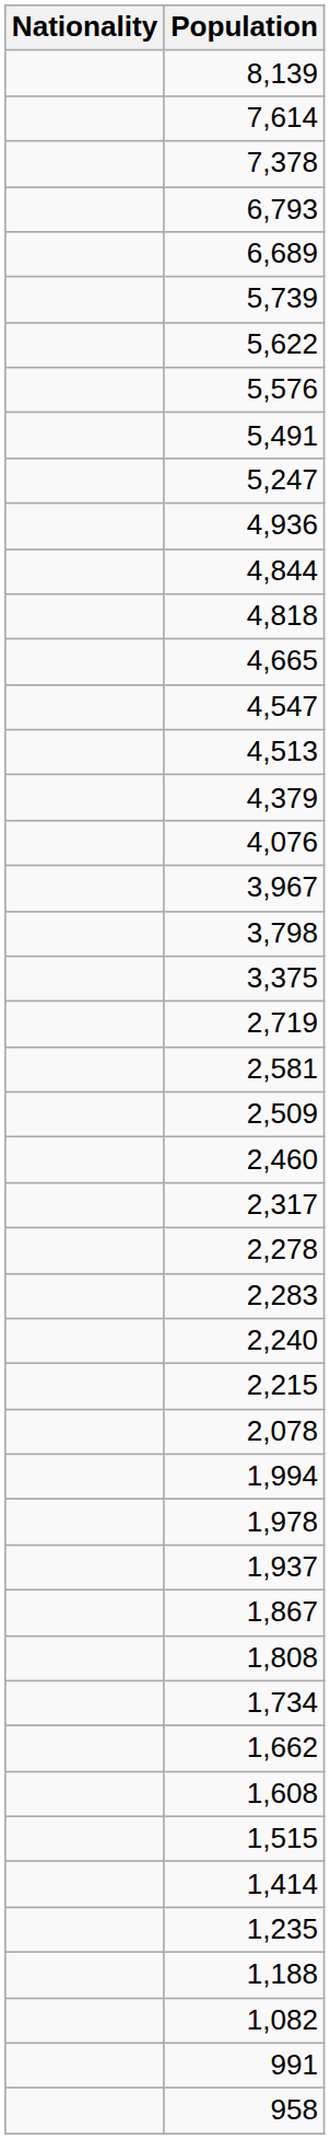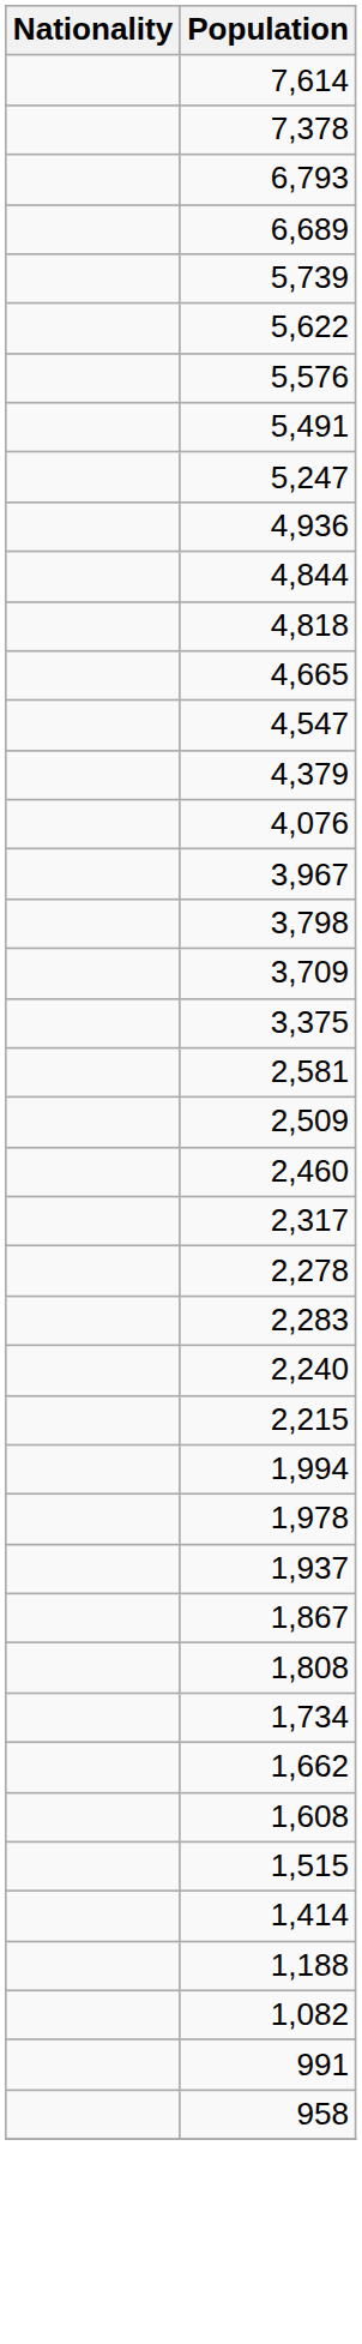 <table class="wikitable floatright">
 <tr>
 <th><strong>Nationality</strong></th>
 <th><strong>Population</strong></th>
-</tr>
-<tr>
-<td></td>
-<td style="text-align:right;">8,139</td>
 </tr>
 <tr>
 <td></td>
 <td style="text-align:right;">7,614</td>
 </tr>
 <tr>
 <td></td>
 <td style="text-align:right;">7,378</td>
 </tr>
 <tr>
 <td></td>
 <td style="text-align:right;">6,793</td>
 </tr>
 <tr>
 <td></td>
 <td style="text-align:right;">6,689</td>
 </tr>
 <tr>
 <td></td>
 <td style="text-align:right;">5,739</td>
 </tr>
 <tr>
 <td></td>
 <td style="text-align:right;">5,622</td>
 </tr>
 <tr>
 <td></td>
 <td style="text-align:right;">5,576</td>
 </tr>
 <tr>
 <td></td>
 <td style="text-align:right;">5,491</td>
 </tr>
 <tr>
 <td></td>
 <td style="text-align:right;">5,247</td>
 </tr>
 <tr>
 <td></td>
 <td style="text-align:right;">4,936</td>
 </tr>
 <tr>
 <td></td>
 <td style="text-align:right;">4,844</td>
 </tr>
 <tr>
 <td></td>
 <td style="text-align:right;">4,818</td>
 </tr>
 <tr>
 <td></td>
 <td style="text-align:right;">4,665</td>
 </tr>
 <tr>
 <td></td>
 <td style="text-align:right;">4,547</td>
 </tr>
 <tr>
 <td></td>
-<td style="text-align:right;">4,513</td>
-</tr>
-<tr>
-<td></td>
 <td style="text-align:right;">4,379</td>
 </tr>
 <tr>
 <td></td>
 <td style="text-align:right;">4,076</td>
 </tr>
 <tr>
 <td></td>
 <td style="text-align:right;">3,967</td>
 </tr>
 <tr>
 <td></td>
 <td style="text-align:right;">3,798</td>
 </tr>
 <tr>
 <td></td>
-<td style="text-align:right;">3,375</td>
+<td style="text-align:right;">3,709</td>
 </tr>
 <tr>
 <td></td>
-<td style="text-align:right;">2,719</td>
+<td style="text-align:right;">3,375</td>
 </tr>
 <tr>
 <td></td>
 <td style="text-align:right;">2,581</td>
 </tr>
 <tr>
 <td></td>
 <td style="text-align:right;">2,509</td>
 </tr>
 <tr>
 <td></td>
 <td style="text-align:right;">2,460</td>
 </tr>
 <tr>
 <td></td>
 <td style="text-align:right;">2,317</td>
 </tr>
 <tr>
 <td></td>
 <td style="text-align:right;">2,278</td>
 </tr>
 <tr>
 <td></td>
 <td style="text-align:right;">2,283</td>
 </tr>
 <tr>
 <td></td>
 <td style="text-align:right;">2,240</td>
 </tr>
 <tr>
 <td></td>
 <td style="text-align:right;">2,215</td>
-</tr>
-<tr>
-<td></td>
-<td style="text-align:right;">2,078</td>
 </tr>
 <tr>
 <td></td>
 <td style="text-align:right;">1,994</td>
 </tr>
 <tr>
 <td></td>
 <td style="text-align:right;">1,978</td>
 </tr>
 <tr>
 <td></td>
 <td style="text-align:right;">1,937</td>
 </tr>
 <tr>
 <td></td>
 <td style="text-align:right;">1,867</td>
 </tr>
 <tr>
 <td></td>
 <td style="text-align:right;">1,808</td>
 </tr>
 <tr>
 <td></td>
 <td style="text-align:right;">1,734</td>
 </tr>
 <tr>
 <td></td>
 <td style="text-align:right;">1,662</td>
 </tr>
 <tr>
 <td></td>
 <td style="text-align:right;">1,608</td>
 </tr>
 <tr>
 <td></td>
 <td style="text-align:right;">1,515</td>
 </tr>
 <tr>
 <td></td>
 <td style="text-align:right;">1,414</td>
 </tr>
 <tr>
 <td></td>
-<td style="text-align:right;">1,235</td>
-</tr>
-<tr>
-<td></td>
 <td style="text-align:right;">1,188</td>
 </tr>
 <tr>
 <td></td>
 <td style="text-align:right;">1,082</td>
 </tr>
 <tr>
 <td></td>
 <td style="text-align:right;">991</td>
 </tr>
 <tr>
 <td></td>
 <td style="text-align:right;">958</td>
 </tr>
 <tr>
 </tr>
 </table>
